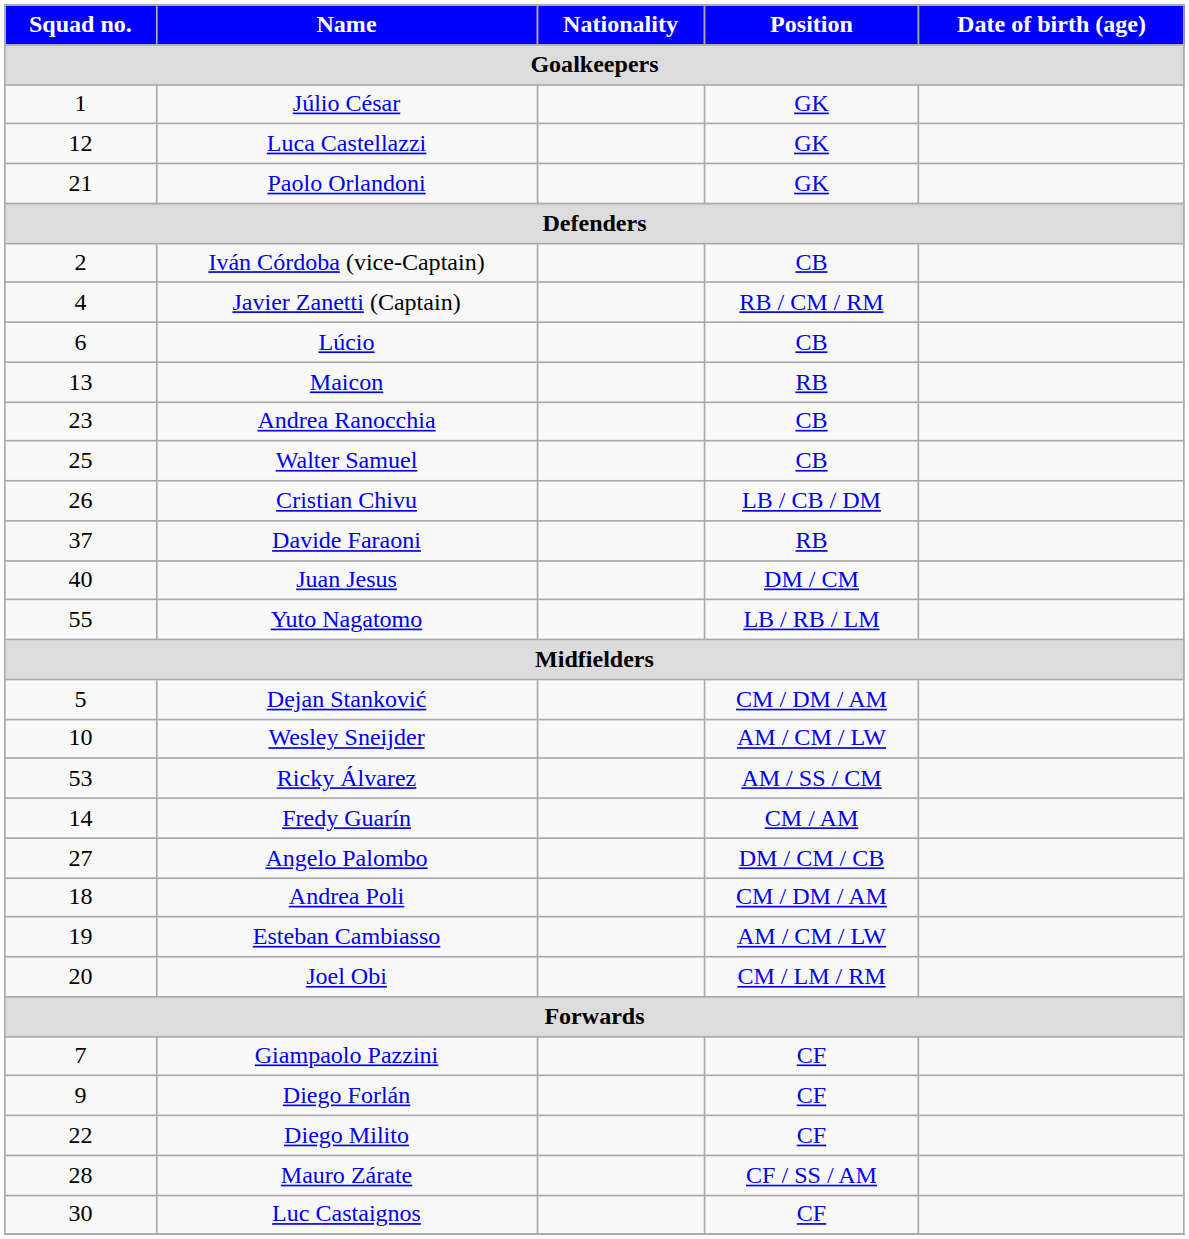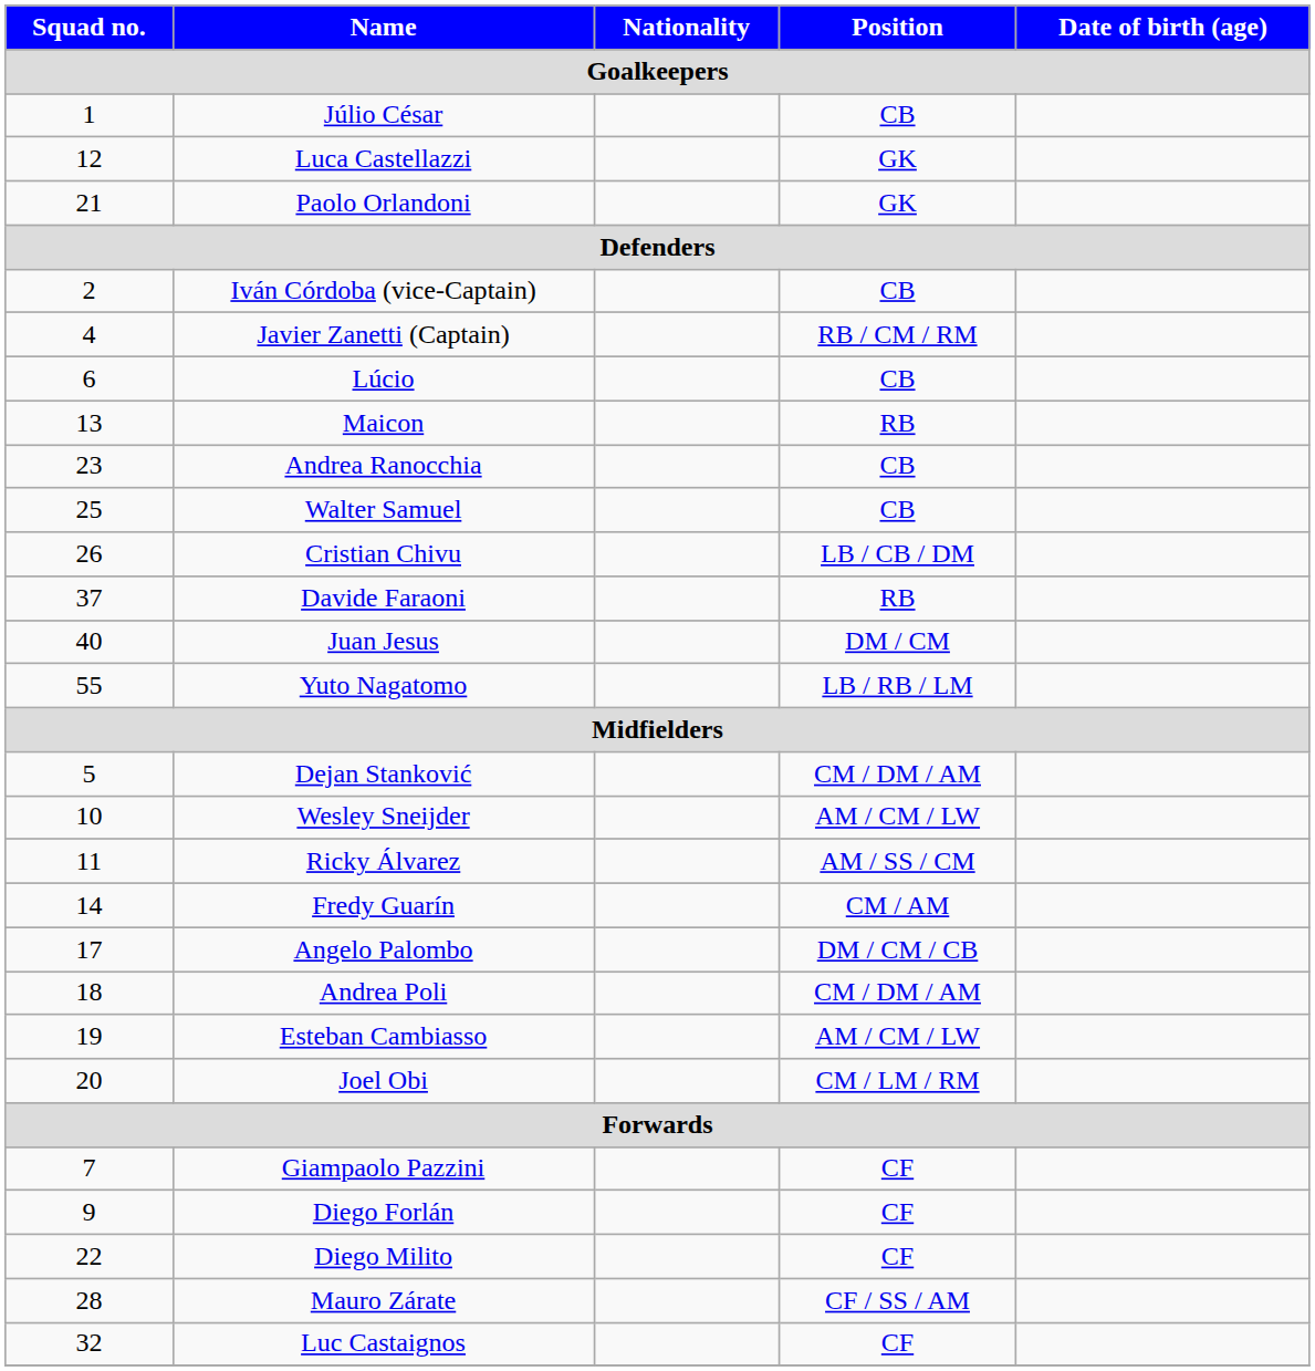 <table class="wikitable" style="text-align:center; font-size:90%; width:80%">
 <tr>
 <th style="background:#0000FF; color:white; text-align:center">Squad no.</th>
 <th style="background:#0000FF; color:white; text-align:center">Name</th>
 <th style="background:#0000FF; color:white; text-align:center">Nationality</th>
 <th style="background:#0000FF; color:white; text-align:center">Position</th>
 <th style="background:#0000FF; color:white; text-align:center">Date of birth (age)</th>
 </tr>
 <tr>
 <th colspan="6" style="background:#dcdcdc; color:black; text-align:center">Goalkeepers</th>
 </tr>
 <tr>
 <td>1</td>
 <td><a href='#'>Júlio César</a></td>
 <td></td>
-<td><a href='#'>GK</a></td>
+<td><a href='#'>CB</a></td>
 <td></td>
 </tr>
 <tr>
 <td>12</td>
 <td><a href='#'>Luca Castellazzi</a></td>
 <td></td>
 <td><a href='#'>GK</a></td>
 <td></td>
 </tr>
 <tr>
 <td>21</td>
 <td><a href='#'>Paolo Orlandoni</a></td>
 <td></td>
 <td><a href='#'>GK</a></td>
 <td></td>
 </tr>
 <tr>
 <th colspan="6" style="background:#dcdcdc; color:black; text-align:center">Defenders</th>
 </tr>
 <tr>
 <td>2</td>
 <td><a href='#'>Iván Córdoba</a> (vice-Captain)</td>
 <td></td>
 <td><a href='#'>CB</a></td>
 <td></td>
 </tr>
 <tr>
 <td>4</td>
 <td><a href='#'>Javier Zanetti</a> (Captain)</td>
 <td></td>
 <td><a href='#'>RB / CM / RM</a></td>
 <td></td>
 </tr>
 <tr>
 <td>6</td>
 <td><a href='#'>Lúcio</a></td>
 <td></td>
 <td><a href='#'>CB</a></td>
 <td></td>
 </tr>
 <tr>
 <td>13</td>
 <td><a href='#'>Maicon</a></td>
 <td></td>
 <td><a href='#'>RB</a></td>
 <td></td>
 </tr>
 <tr>
 <td>23</td>
 <td><a href='#'>Andrea Ranocchia</a></td>
 <td></td>
 <td><a href='#'>CB</a></td>
 <td></td>
 </tr>
 <tr>
 <td>25</td>
 <td><a href='#'>Walter Samuel</a></td>
 <td></td>
 <td><a href='#'>CB</a></td>
 <td></td>
 </tr>
 <tr>
 <td>26</td>
 <td><a href='#'>Cristian Chivu</a></td>
 <td></td>
 <td><a href='#'>LB / CB / DM</a></td>
 <td></td>
 </tr>
 <tr>
 <td>37</td>
 <td><a href='#'>Davide Faraoni</a></td>
 <td></td>
 <td><a href='#'>RB</a></td>
 <td></td>
 </tr>
 <tr>
 <td>40</td>
 <td><a href='#'>Juan Jesus</a></td>
 <td></td>
 <td><a href='#'>DM / CM</a></td>
 <td></td>
 </tr>
 <tr>
 <td>55</td>
 <td><a href='#'>Yuto Nagatomo</a></td>
 <td></td>
 <td><a href='#'>LB / RB / LM</a></td>
 <td></td>
 </tr>
 <tr>
 <th colspan="6" style="background:#dcdcdc; color:black; text-align:center">Midfielders</th>
 </tr>
 <tr>
 <td>5</td>
 <td><a href='#'>Dejan Stanković</a></td>
 <td></td>
 <td><a href='#'>CM / DM / AM</a></td>
 <td></td>
 </tr>
 <tr>
 <td>10</td>
 <td><a href='#'>Wesley Sneijder</a></td>
 <td></td>
 <td><a href='#'>AM / CM / LW</a></td>
 <td></td>
 </tr>
 <tr>
-<td>53</td>
+<td>11</td>
 <td><a href='#'>Ricky Álvarez</a></td>
 <td></td>
 <td><a href='#'>AM / SS / CM</a></td>
 <td></td>
 </tr>
 <tr>
 <td>14</td>
 <td><a href='#'>Fredy Guarín</a></td>
 <td></td>
 <td><a href='#'>CM / AM</a></td>
 <td></td>
 </tr>
 <tr>
-<td>27</td>
+<td>17</td>
 <td><a href='#'>Angelo Palombo</a></td>
 <td></td>
 <td><a href='#'>DM / CM / CB</a></td>
 <td></td>
 </tr>
 <tr>
 <td>18</td>
 <td><a href='#'>Andrea Poli</a></td>
 <td></td>
 <td><a href='#'>CM / DM / AM</a></td>
 <td></td>
 </tr>
 <tr>
 <td>19</td>
 <td><a href='#'>Esteban Cambiasso</a></td>
 <td></td>
 <td><a href='#'>AM / CM / LW</a></td>
 <td></td>
 </tr>
 <tr>
 <td>20</td>
 <td><a href='#'>Joel Obi</a></td>
 <td></td>
 <td><a href='#'>CM / LM / RM</a></td>
 <td></td>
 </tr>
 <tr>
 <th colspan="7" style="background:#dcdcdc; color:black; text-align:center">Forwards</th>
 </tr>
 <tr>
 <td>7</td>
 <td><a href='#'>Giampaolo Pazzini</a></td>
 <td></td>
 <td><a href='#'>CF</a></td>
 <td></td>
 </tr>
 <tr>
 <td>9</td>
 <td><a href='#'>Diego Forlán</a></td>
 <td></td>
 <td><a href='#'>CF</a></td>
 <td></td>
 </tr>
 <tr>
 <td>22</td>
 <td><a href='#'>Diego Milito</a></td>
 <td></td>
 <td><a href='#'>CF</a></td>
 <td></td>
 </tr>
 <tr>
 <td>28</td>
 <td><a href='#'>Mauro Zárate</a></td>
 <td></td>
 <td><a href='#'>CF / SS / AM</a></td>
 <td></td>
 </tr>
 <tr>
-<td>30</td>
+<td>32</td>
 <td><a href='#'>Luc Castaignos</a></td>
 <td></td>
 <td><a href='#'>CF</a></td>
 <td></td>
 </tr>
 <tr>
 </tr>
 </table>
